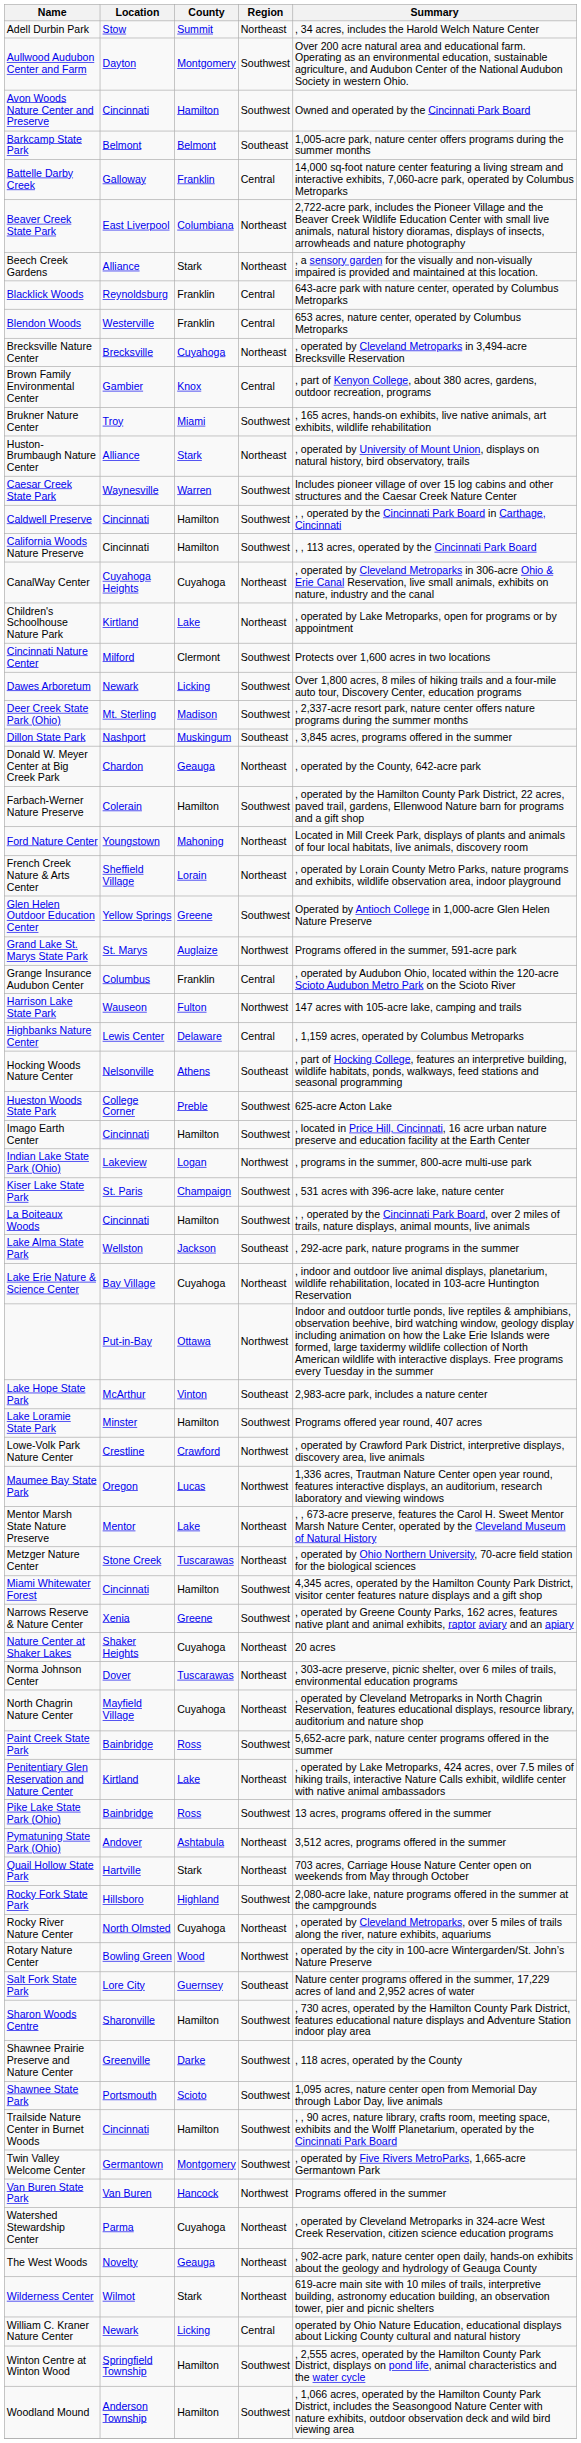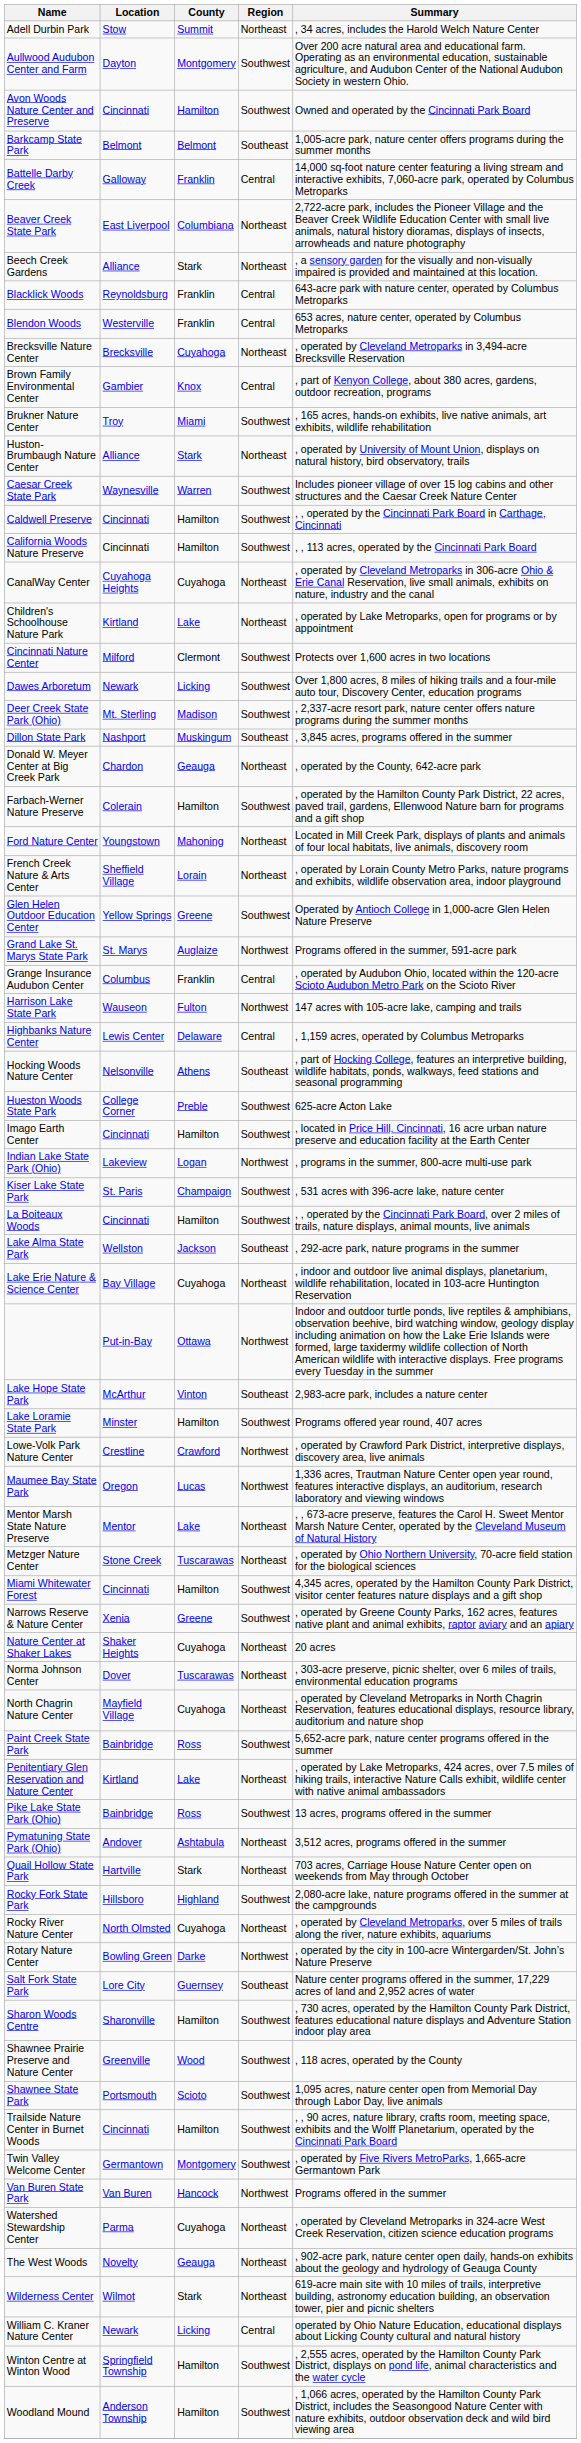 <table class="wikitable sortable sticky-header">
 <tr>
 <th>Name</th>
 <th>Location</th>
 <th>County</th>
 <th>Region</th>
 <th>Summary</th>
 </tr>
 <tr>
 <td>Adell Durbin Park</td>
 <td><a href='#'>Stow</a></td>
 <td><a href='#'>Summit</a></td>
 <td>Northeast</td>
 <td>, 34 acres, includes the Harold Welch Nature Center</td>
 </tr>
 <tr>
 <td><a href='#'>Aullwood Audubon Center and Farm</a></td>
 <td><a href='#'>Dayton</a></td>
 <td><a href='#'>Montgomery</a></td>
 <td>Southwest</td>
 <td>Over 200 acre natural area and educational farm. Operating as an environmental education, sustainable agriculture, and Audubon Center of the National Audubon Society in western Ohio.</td>
 </tr>
 <tr>
 <td><a href='#'>Avon Woods Nature Center and Preserve</a></td>
 <td><a href='#'>Cincinnati</a></td>
 <td><a href='#'>Hamilton</a></td>
 <td>Southwest</td>
 <td>Owned and operated by the <a href='#'>Cincinnati Park Board</a></td>
 </tr>
 <tr>
 <td><a href='#'>Barkcamp State Park</a></td>
 <td><a href='#'>Belmont</a></td>
 <td><a href='#'>Belmont</a></td>
 <td>Southeast</td>
 <td>1,005-acre park, nature center offers programs during the summer months</td>
 </tr>
 <tr>
 <td><a href='#'>Battelle Darby Creek</a></td>
 <td><a href='#'>Galloway</a></td>
 <td><a href='#'>Franklin</a></td>
 <td>Central</td>
 <td>14,000 sq-foot nature center featuring a living stream and interactive exhibits, 7,060-acre park, operated by Columbus Metroparks</td>
 </tr>
 <tr>
 <td><a href='#'>Beaver Creek State Park</a></td>
 <td><a href='#'>East Liverpool</a></td>
 <td><a href='#'>Columbiana</a></td>
 <td>Northeast</td>
 <td>2,722-acre park, includes the Pioneer Village and the Beaver Creek Wildlife Education Center with small live animals, natural history dioramas, displays of insects, arrowheads and nature photography</td>
 </tr>
 <tr>
 <td>Beech Creek Gardens</td>
 <td><a href='#'>Alliance</a></td>
 <td>Stark</td>
 <td>Northeast</td>
 <td>, a <a href='#'>sensory garden</a> for the visually and non-visually impaired is provided and maintained at this location.</td>
 </tr>
 <tr>
 <td><a href='#'>Blacklick Woods</a></td>
 <td><a href='#'>Reynoldsburg</a></td>
 <td>Franklin</td>
 <td>Central</td>
 <td>643-acre park with nature center, operated by Columbus Metroparks</td>
 </tr>
 <tr>
 <td><a href='#'>Blendon Woods</a></td>
 <td><a href='#'>Westerville</a></td>
 <td>Franklin</td>
 <td>Central</td>
 <td>653 acres, nature center, operated by Columbus Metroparks</td>
 </tr>
 <tr>
 <td>Brecksville Nature Center</td>
 <td><a href='#'>Brecksville</a></td>
 <td><a href='#'>Cuyahoga</a></td>
 <td>Northeast</td>
 <td>, operated by <a href='#'>Cleveland Metroparks</a> in 3,494-acre Brecksville Reservation</td>
 </tr>
 <tr>
 <td>Brown Family Environmental Center</td>
 <td><a href='#'>Gambier</a></td>
 <td><a href='#'>Knox</a></td>
 <td>Central</td>
 <td>, part of <a href='#'>Kenyon College</a>, about 380 acres, gardens, outdoor recreation, programs</td>
 </tr>
 <tr>
 <td>Brukner Nature Center</td>
 <td><a href='#'>Troy</a></td>
 <td><a href='#'>Miami</a></td>
 <td>Southwest</td>
 <td>, 165 acres, hands-on exhibits, live native animals, art exhibits, wildlife rehabilitation</td>
 </tr>
 <tr>
 <td>Huston-Brumbaugh Nature Center</td>
 <td><a href='#'>Alliance</a></td>
 <td><a href='#'>Stark</a></td>
 <td>Northeast</td>
 <td>, operated by <a href='#'>University of Mount Union</a>, displays on natural history, bird observatory, trails</td>
 </tr>
 <tr>
 <td><a href='#'>Caesar Creek State Park</a></td>
 <td><a href='#'>Waynesville</a></td>
 <td><a href='#'>Warren</a></td>
 <td>Southwest</td>
 <td>Includes pioneer village of over 15 log cabins and other structures  and the Caesar Creek Nature Center</td>
 </tr>
 <tr>
 <td><a href='#'>Caldwell Preserve</a></td>
 <td><a href='#'>Cincinnati</a></td>
 <td>Hamilton</td>
 <td>Southwest</td>
 <td>, , operated by the <a href='#'>Cincinnati Park Board</a> in <a href='#'>Carthage, Cincinnati</a></td>
 </tr>
 <tr>
 <td><a href='#'>California Woods</a> Nature Preserve</td>
 <td>Cincinnati</td>
 <td>Hamilton</td>
 <td>Southwest</td>
 <td>, , 113 acres, operated by the <a href='#'>Cincinnati Park Board</a></td>
 </tr>
 <tr>
 <td>CanalWay Center</td>
 <td><a href='#'>Cuyahoga Heights</a></td>
 <td>Cuyahoga</td>
 <td>Northeast</td>
 <td>, operated by <a href='#'>Cleveland Metroparks</a> in 306-acre <a href='#'>Ohio & Erie Canal</a> Reservation, live small animals, exhibits on nature, industry and the canal</td>
 </tr>
 <tr>
 <td>Children's Schoolhouse Nature Park</td>
 <td><a href='#'>Kirtland</a></td>
 <td><a href='#'>Lake</a></td>
 <td>Northeast</td>
 <td>, operated by Lake Metroparks, open for programs or by appointment</td>
 </tr>
 <tr>
 <td><a href='#'>Cincinnati Nature Center</a></td>
 <td><a href='#'>Milford</a></td>
 <td>Clermont</td>
 <td>Southwest</td>
 <td>Protects over 1,600 acres in two locations</td>
 </tr>
 <tr>
 <td><a href='#'>Dawes Arboretum</a></td>
 <td><a href='#'>Newark</a></td>
 <td><a href='#'>Licking</a></td>
 <td>Southwest</td>
 <td>Over 1,800 acres, 8 miles of hiking trails and a four-mile auto tour, Discovery Center, education programs</td>
 </tr>
 <tr>
 <td><a href='#'>Deer Creek State Park (Ohio)</a></td>
 <td><a href='#'>Mt. Sterling</a></td>
 <td><a href='#'>Madison</a></td>
 <td>Southwest</td>
 <td>, 2,337-acre resort park, nature center offers nature programs during the summer months</td>
 </tr>
 <tr>
 <td><a href='#'>Dillon State Park</a></td>
 <td><a href='#'>Nashport</a></td>
 <td><a href='#'>Muskingum</a></td>
 <td>Southeast</td>
 <td>, 3,845 acres, programs offered in the summer</td>
 </tr>
 <tr>
 <td>Donald W. Meyer Center at Big Creek Park</td>
 <td><a href='#'>Chardon</a></td>
 <td><a href='#'>Geauga</a></td>
 <td>Northeast</td>
 <td>, operated by the County, 642-acre park</td>
 </tr>
 <tr>
 <td>Farbach-Werner Nature Preserve</td>
 <td><a href='#'>Colerain</a></td>
 <td>Hamilton</td>
 <td>Southwest</td>
 <td>, operated by the Hamilton County Park District, 22 acres, paved trail, gardens, Ellenwood Nature barn for programs and a gift shop</td>
 </tr>
 <tr>
 <td><a href='#'>Ford Nature Center</a></td>
 <td><a href='#'>Youngstown</a></td>
 <td><a href='#'>Mahoning</a></td>
 <td>Northeast</td>
 <td>Located in Mill Creek Park, displays of plants and animals of four local habitats, live animals, discovery room</td>
 </tr>
 <tr>
 <td>French Creek Nature & Arts Center</td>
 <td><a href='#'>Sheffield Village</a></td>
 <td><a href='#'>Lorain</a></td>
 <td>Northeast</td>
 <td>, operated by Lorain County Metro Parks, nature programs and exhibits, wildlife observation area, indoor playground</td>
 </tr>
 <tr>
 <td><a href='#'>Glen Helen Outdoor Education Center</a></td>
 <td><a href='#'>Yellow Springs</a></td>
 <td><a href='#'>Greene</a></td>
 <td>Southwest</td>
 <td>Operated by <a href='#'>Antioch College</a> in 1,000-acre Glen Helen Nature Preserve</td>
 </tr>
 <tr>
 <td><a href='#'>Grand Lake St. Marys State Park</a></td>
 <td><a href='#'>St. Marys</a></td>
 <td><a href='#'>Auglaize</a></td>
 <td>Northwest</td>
 <td>Programs offered in the summer, 591-acre park</td>
 </tr>
 <tr>
 <td>Grange Insurance Audubon Center</td>
 <td><a href='#'>Columbus</a></td>
 <td>Franklin</td>
 <td>Central</td>
 <td>, operated by Audubon Ohio, located within the 120-acre <a href='#'>Scioto Audubon Metro Park</a> on the Scioto River</td>
 </tr>
 <tr>
 <td><a href='#'>Harrison Lake State Park</a></td>
 <td><a href='#'>Wauseon</a></td>
 <td><a href='#'>Fulton</a></td>
 <td>Northwest</td>
 <td>147 acres with 105-acre lake, camping and trails</td>
 </tr>
 <tr>
 <td><a href='#'>Highbanks Nature Center</a></td>
 <td><a href='#'>Lewis Center</a></td>
 <td><a href='#'>Delaware</a></td>
 <td>Central</td>
 <td>, 1,159 acres, operated by Columbus Metroparks</td>
 </tr>
 <tr>
 <td>Hocking Woods Nature Center</td>
 <td><a href='#'>Nelsonville</a></td>
 <td><a href='#'>Athens</a></td>
 <td>Southeast</td>
 <td>, part of <a href='#'>Hocking College</a>, features an interpretive building, wildlife habitats, ponds, walkways, feed stations and seasonal programming</td>
 </tr>
 <tr>
 <td><a href='#'>Hueston Woods State Park</a></td>
 <td><a href='#'>College Corner</a></td>
 <td><a href='#'>Preble</a></td>
 <td>Southwest</td>
 <td>625-acre Acton Lake</td>
 </tr>
 <tr>
 <td>Imago Earth Center</td>
 <td><a href='#'>Cincinnati</a></td>
 <td>Hamilton</td>
 <td>Southwest</td>
 <td>, located in <a href='#'>Price Hill, Cincinnati</a>, 16 acre urban nature preserve and education facility at the Earth Center</td>
 </tr>
 <tr>
 <td><a href='#'>Indian Lake State Park (Ohio)</a></td>
 <td><a href='#'>Lakeview</a></td>
 <td><a href='#'>Logan</a></td>
 <td>Northwest</td>
 <td>, programs in the summer, 800-acre multi-use park</td>
 </tr>
 <tr>
 <td><a href='#'>Kiser Lake State Park</a></td>
 <td><a href='#'>St. Paris</a></td>
 <td><a href='#'>Champaign</a></td>
 <td>Southwest</td>
 <td>, 531 acres with 396-acre lake, nature center</td>
 </tr>
 <tr>
 <td><a href='#'>La Boiteaux Woods</a></td>
 <td><a href='#'>Cincinnati</a></td>
 <td>Hamilton</td>
 <td>Southwest</td>
 <td>, , operated by the <a href='#'>Cincinnati Park Board</a>, over 2 miles of trails, nature displays, animal mounts, live animals</td>
 </tr>
 <tr>
 <td><a href='#'>Lake Alma State Park</a></td>
 <td><a href='#'>Wellston</a></td>
 <td><a href='#'>Jackson</a></td>
 <td>Southeast</td>
 <td>, 292-acre park, nature programs in the summer</td>
 </tr>
 <tr>
 <td><a href='#'>Lake Erie Nature & Science Center</a></td>
 <td><a href='#'>Bay Village</a></td>
 <td>Cuyahoga</td>
 <td>Northeast</td>
 <td>, indoor and outdoor live animal displays, planetarium, wildlife rehabilitation, located in 103-acre Huntington Reservation</td>
 </tr>
 <tr>
 <td></td>
 <td><a href='#'>Put-in-Bay</a></td>
 <td><a href='#'>Ottawa</a></td>
 <td>Northwest</td>
 <td> Indoor and outdoor turtle ponds, live reptiles & amphibians, observation beehive, bird watching window, geology display including animation on how the Lake Erie Islands were formed, large taxidermy wildlife collection of North American wildlife with interactive displays. Free programs every Tuesday in the summer</td>
 </tr>
 <tr>
 <td><a href='#'>Lake Hope State Park</a></td>
 <td><a href='#'>McArthur</a></td>
 <td><a href='#'>Vinton</a></td>
 <td>Southeast</td>
 <td>2,983-acre park, includes a nature center</td>
 </tr>
 <tr>
 <td><a href='#'>Lake Loramie State Park</a></td>
 <td><a href='#'>Minster</a></td>
 <td>Hamilton</td>
 <td>Southwest</td>
 <td>Programs offered year round, 407 acres</td>
 </tr>
 <tr>
 <td>Lowe-Volk Park Nature Center</td>
 <td><a href='#'>Crestline</a></td>
 <td><a href='#'>Crawford</a></td>
 <td>Northwest</td>
 <td>, operated by Crawford Park District, interpretive displays, discovery area, live animals</td>
 </tr>
 <tr>
 <td><a href='#'>Maumee Bay State Park</a></td>
 <td><a href='#'>Oregon</a></td>
 <td><a href='#'>Lucas</a></td>
 <td>Northwest</td>
 <td>1,336 acres, Trautman Nature Center open year round, features interactive displays, an auditorium, research laboratory and viewing windows</td>
 </tr>
 <tr>
 <td>Mentor Marsh State Nature Preserve</td>
 <td><a href='#'>Mentor</a></td>
 <td><a href='#'>Lake</a></td>
 <td>Northeast</td>
 <td>, , 673-acre preserve, features the Carol H. Sweet Mentor Marsh Nature Center, operated by the <a href='#'>Cleveland Museum of Natural History</a></td>
 </tr>
 <tr>
 <td>Metzger Nature Center</td>
 <td><a href='#'>Stone Creek</a></td>
 <td><a href='#'>Tuscarawas</a></td>
 <td>Northeast</td>
 <td>, operated by <a href='#'>Ohio Northern University</a>, 70-acre field station for the biological sciences</td>
 </tr>
 <tr>
 <td><a href='#'>Miami Whitewater Forest</a></td>
 <td><a href='#'>Cincinnati</a></td>
 <td>Hamilton</td>
 <td>Southwest</td>
 <td>4,345 acres, operated by the Hamilton County Park District, visitor center features nature displays and a gift shop</td>
 </tr>
 <tr>
 <td>Narrows Reserve & Nature Center</td>
 <td><a href='#'>Xenia</a></td>
 <td><a href='#'>Greene</a></td>
 <td>Southwest</td>
 <td>, operated by Greene County Parks, 162 acres, features native plant and animal exhibits, <a href='#'>raptor</a> <a href='#'>aviary</a> and an <a href='#'>apiary</a></td>
 </tr>
 <tr>
 <td><a href='#'>Nature Center at Shaker Lakes</a></td>
 <td><a href='#'>Shaker Heights</a></td>
 <td>Cuyahoga</td>
 <td>Northeast</td>
 <td>20 acres</td>
 </tr>
 <tr>
 <td>Norma Johnson Center</td>
 <td><a href='#'>Dover</a></td>
 <td><a href='#'>Tuscarawas</a></td>
 <td>Northeast</td>
 <td>, 303-acre preserve, picnic shelter, over 6 miles of trails, environmental education programs</td>
 </tr>
 <tr>
 <td>North Chagrin Nature Center</td>
 <td><a href='#'>Mayfield Village</a></td>
 <td>Cuyahoga</td>
 <td>Northeast</td>
 <td>, operated by Cleveland Metroparks in North Chagrin Reservation, features educational displays, resource library, auditorium and nature shop</td>
 </tr>
 <tr>
 <td><a href='#'>Paint Creek State Park</a></td>
 <td><a href='#'>Bainbridge</a></td>
 <td><a href='#'>Ross</a></td>
 <td>Southwest</td>
 <td>5,652-acre park, nature center programs offered in the summer</td>
 </tr>
 <tr>
 <td><a href='#'>Penitentiary Glen Reservation and Nature Center</a></td>
 <td><a href='#'>Kirtland</a></td>
 <td><a href='#'>Lake</a></td>
 <td>Northeast</td>
 <td>, operated by Lake Metroparks, 424 acres, over 7.5 miles of hiking trails, interactive Nature Calls exhibit, wildlife center with native animal ambassadors</td>
 </tr>
 <tr>
 <td><a href='#'>Pike Lake State Park (Ohio)</a></td>
 <td><a href='#'>Bainbridge</a></td>
 <td><a href='#'>Ross</a></td>
 <td>Southwest</td>
 <td>13 acres, programs offered in the summer</td>
 </tr>
 <tr>
 <td><a href='#'>Pymatuning State Park (Ohio)</a></td>
 <td><a href='#'>Andover</a></td>
 <td><a href='#'>Ashtabula</a></td>
 <td>Northeast</td>
 <td>3,512 acres, programs offered in the summer</td>
 </tr>
 <tr>
 <td><a href='#'>Quail Hollow State Park</a></td>
 <td><a href='#'>Hartville</a></td>
 <td>Stark</td>
 <td>Northeast</td>
 <td>703 acres, Carriage House Nature Center open on weekends from May through October</td>
 </tr>
 <tr>
 <td><a href='#'>Rocky Fork State Park</a></td>
 <td><a href='#'>Hillsboro</a></td>
 <td><a href='#'>Highland</a></td>
 <td>Southwest</td>
 <td>2,080-acre lake, nature programs offered in the summer at the campgrounds</td>
 </tr>
 <tr>
 <td>Rocky River Nature Center</td>
 <td><a href='#'>North Olmsted</a></td>
 <td>Cuyahoga</td>
 <td>Northeast</td>
 <td>, operated by <a href='#'>Cleveland Metroparks</a>, over 5 miles of trails along the river, nature exhibits, aquariums</td>
 </tr>
 <tr>
 <td>Rotary Nature Center</td>
 <td><a href='#'>Bowling Green</a></td>
-<td><a href='#'>Wood</a></td>
+<td><a href='#'>Darke</a></td>
 <td>Northwest</td>
 <td>, operated by the city in 100-acre Wintergarden/St. John’s Nature Preserve</td>
 </tr>
 <tr>
 <td><a href='#'>Salt Fork State Park</a></td>
 <td><a href='#'>Lore City</a></td>
 <td><a href='#'>Guernsey</a></td>
 <td>Southeast</td>
 <td>Nature center programs offered in the summer, 17,229 acres of land and 2,952 acres of water</td>
 </tr>
 <tr>
 <td><a href='#'>Sharon Woods Centre</a></td>
 <td><a href='#'>Sharonville</a></td>
 <td>Hamilton</td>
 <td>Southwest</td>
 <td>, 730 acres, operated by the Hamilton County Park District, features educational nature displays and Adventure Station indoor play area</td>
 </tr>
 <tr>
 <td>Shawnee Prairie Preserve and Nature Center</td>
 <td><a href='#'>Greenville</a></td>
-<td><a href='#'>Darke</a></td>
+<td><a href='#'>Wood</a></td>
 <td>Southwest</td>
 <td>, 118 acres, operated by the County</td>
 </tr>
 <tr>
 <td><a href='#'>Shawnee State Park</a></td>
 <td><a href='#'>Portsmouth</a></td>
 <td><a href='#'>Scioto</a></td>
 <td>Southwest</td>
 <td>1,095 acres, nature center open from Memorial Day through Labor Day, live animals</td>
 </tr>
 <tr>
 <td>Trailside Nature Center in Burnet Woods</td>
 <td><a href='#'>Cincinnati</a></td>
 <td>Hamilton</td>
 <td>Southwest</td>
 <td>, , 90 acres, nature library, crafts room, meeting space, exhibits and the Wolff Planetarium, operated by the <a href='#'>Cincinnati Park Board</a></td>
 </tr>
 <tr>
 <td>Twin Valley Welcome Center</td>
 <td><a href='#'>Germantown</a></td>
 <td><a href='#'>Montgomery</a></td>
 <td>Southwest</td>
 <td>, operated by <a href='#'>Five Rivers MetroParks</a>, 1,665-acre Germantown Park</td>
 </tr>
 <tr>
 <td><a href='#'>Van Buren State Park</a></td>
 <td><a href='#'>Van Buren</a></td>
 <td><a href='#'>Hancock</a></td>
 <td>Northwest</td>
 <td>Programs offered in the summer</td>
 </tr>
 <tr>
 <td>Watershed Stewardship Center</td>
 <td><a href='#'>Parma</a></td>
 <td>Cuyahoga</td>
 <td>Northeast</td>
 <td>, operated by Cleveland Metroparks in 324-acre West Creek Reservation, citizen science education programs</td>
 </tr>
 <tr>
 <td>The West Woods</td>
 <td><a href='#'>Novelty</a></td>
 <td><a href='#'>Geauga</a></td>
 <td>Northeast</td>
 <td>, 902-acre park, nature center open daily, hands-on exhibits about the geology and hydrology of Geauga County</td>
 </tr>
 <tr>
 <td><a href='#'>Wilderness Center</a></td>
 <td><a href='#'>Wilmot</a></td>
 <td>Stark</td>
 <td>Northeast</td>
 <td>619-acre main site with 10 miles of trails, interpretive building, astronomy education building, an observation tower, pier and picnic shelters</td>
 </tr>
 <tr>
 <td>William C. Kraner Nature Center</td>
 <td><a href='#'>Newark</a></td>
 <td><a href='#'>Licking</a></td>
 <td>Central</td>
 <td>operated by Ohio Nature Education, educational displays about Licking County cultural and natural history</td>
 </tr>
 <tr>
 <td>Winton Centre at Winton Wood</td>
 <td><a href='#'>Springfield Township</a></td>
 <td>Hamilton</td>
 <td>Southwest</td>
 <td>, 2,555 acres, operated by the Hamilton County Park District, displays on <a href='#'>pond life</a>, animal characteristics and the <a href='#'>water cycle</a></td>
 </tr>
 <tr>
 <td>Woodland Mound</td>
 <td><a href='#'>Anderson Township</a></td>
 <td>Hamilton</td>
 <td>Southwest</td>
 <td>, 1,066 acres, operated by the Hamilton County Park District, includes the Seasongood Nature Center with nature exhibits, outdoor observation deck and wild bird viewing area</td>
 </tr>
 <tr>
 </tr>
 </table>
